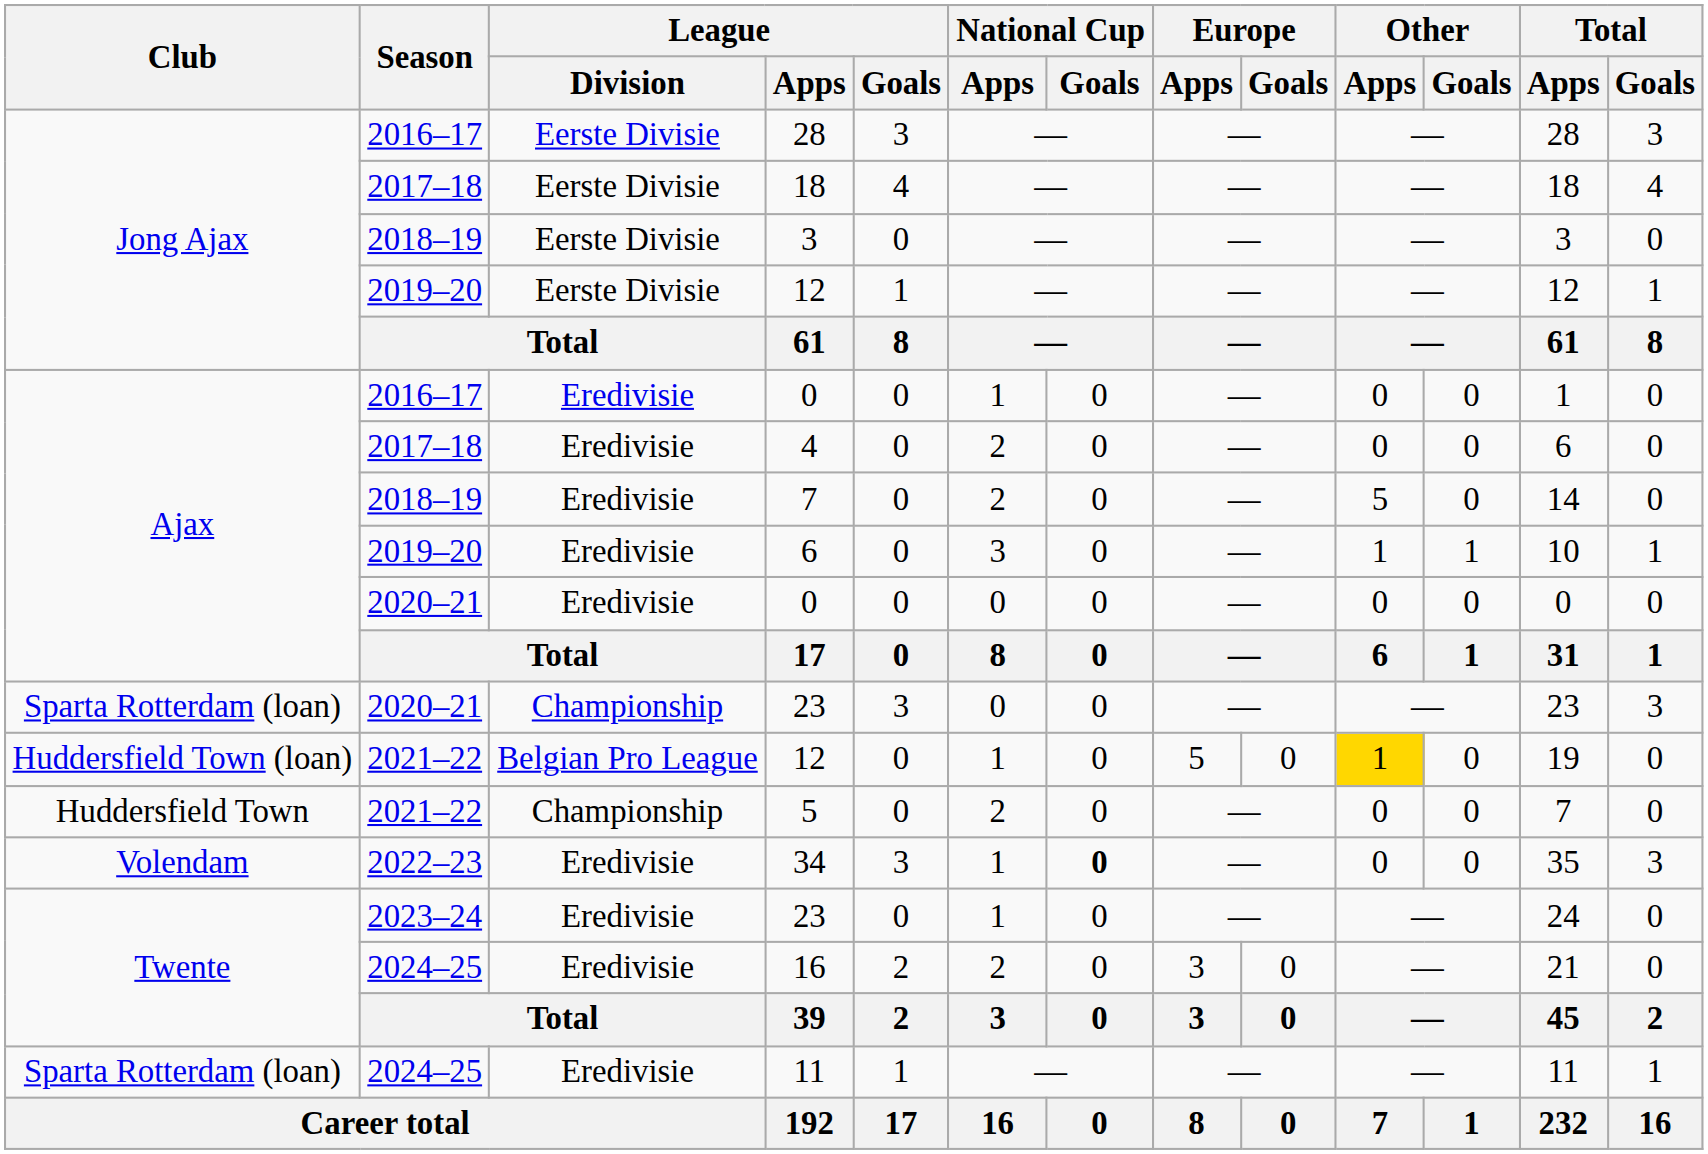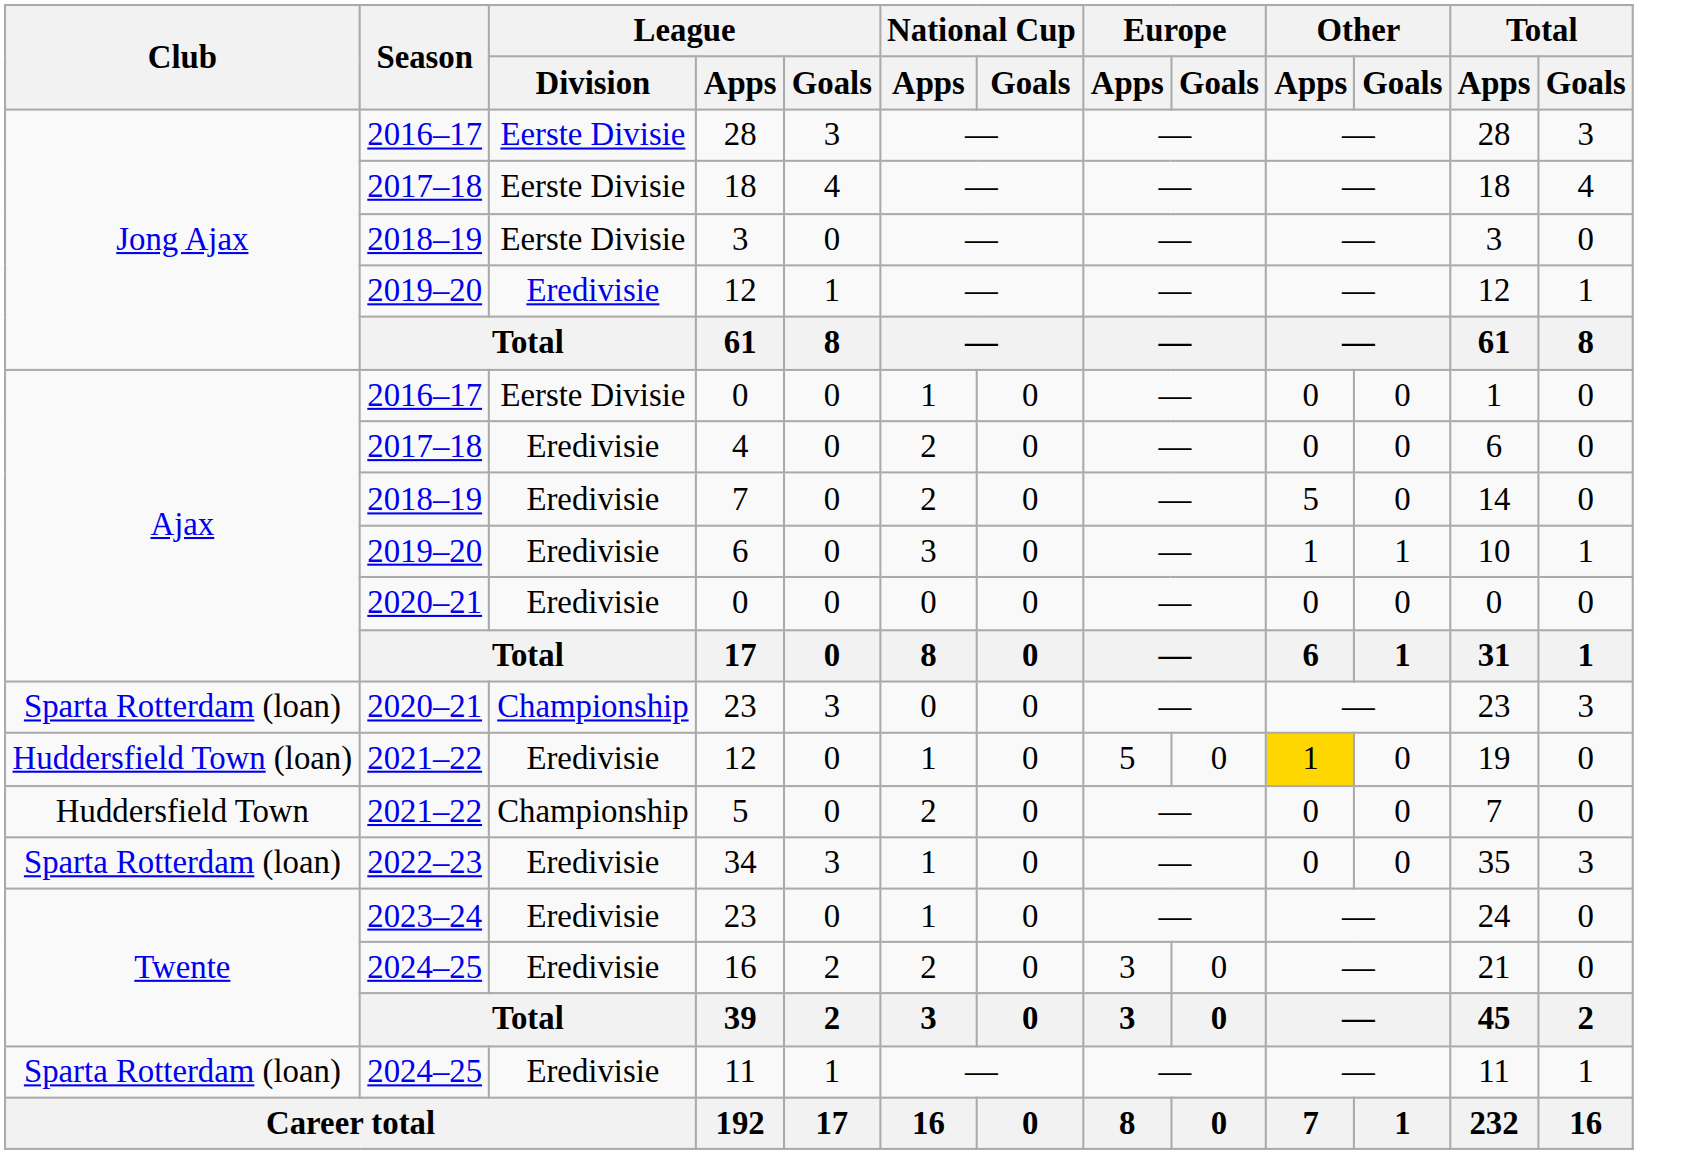 <table class="wikitable" style="text-align:center">
 <tr>
 <th rowspan="2">Club</th>
 <th rowspan="2">Season</th>
 <th colspan="3">League</th>
 <th colspan="2">National Cup</th>
 <th colspan="2">Europe</th>
 <th colspan="2">Other</th>
 <th colspan="2">Total</th>
 </tr>
 <tr>
 <th>Division</th>
 <th>Apps</th>
 <th>Goals</th>
 <th>Apps</th>
 <th>Goals</th>
 <th>Apps</th>
 <th>Goals</th>
 <th>Apps</th>
 <th>Goals</th>
 <th>Apps</th>
 <th>Goals</th>
 </tr>
 <tr>
 <td rowspan=5><a href='#'>Jong Ajax</a></td>
 <td><a href='#'>2016–17</a></td>
 <td><a href='#'>Eerste Divisie</a></td>
 <td>28</td>
 <td>3</td>
 <td colspan=2>—</td>
 <td colspan="2">—</td>
 <td colspan="2">—</td>
 <td>28</td>
 <td>3</td>
 </tr>
 <tr>
 <td><a href='#'>2017–18</a></td>
 <td>Eerste Divisie</td>
 <td>18</td>
 <td>4</td>
 <td colspan=2>—</td>
 <td colspan="2">—</td>
 <td colspan="2">—</td>
 <td>18</td>
 <td>4</td>
 </tr>
 <tr>
 <td><a href='#'>2018–19</a></td>
 <td>Eerste Divisie</td>
 <td>3</td>
 <td>0</td>
 <td colspan=2>—</td>
 <td colspan="2">—</td>
 <td colspan="2">—</td>
 <td>3</td>
 <td>0</td>
 </tr>
 <tr>
 <td><a href='#'>2019–20</a></td>
-<td>Eerste Divisie</td>
+<td><a href='#'>Eredivisie</a></td>
 <td>12</td>
 <td>1</td>
 <td colspan=2>—</td>
 <td colspan="2">—</td>
 <td colspan="2">—</td>
 <td>12</td>
 <td>1</td>
 </tr>
 <tr>
 <th colspan=2>Total</th>
 <th>61</th>
 <th>8</th>
 <th colspan=2>—</th>
 <th colspan="2">—</th>
 <th colspan="2">—</th>
 <th>61</th>
 <th>8</th>
 </tr>
 <tr>
 <td rowspan=6><a href='#'>Ajax</a></td>
 <td><a href='#'>2016–17</a></td>
-<td><a href='#'>Eredivisie</a></td>
+<td>Eerste Divisie</td>
 <td>0</td>
 <td>0</td>
 <td>1</td>
 <td>0</td>
 <td colspan="2">—</td>
 <td>0</td>
 <td>0</td>
 <td>1</td>
 <td>0</td>
 </tr>
 <tr>
 <td><a href='#'>2017–18</a></td>
 <td>Eredivisie</td>
 <td>4</td>
 <td>0</td>
 <td>2</td>
 <td>0</td>
 <td colspan="2">—</td>
 <td>0</td>
 <td>0</td>
 <td>6</td>
 <td>0</td>
 </tr>
 <tr>
 <td><a href='#'>2018–19</a></td>
 <td>Eredivisie</td>
 <td>7</td>
 <td>0</td>
 <td>2</td>
 <td>0</td>
 <td colspan="2">—</td>
 <td>5</td>
 <td>0</td>
 <td>14</td>
 <td>0</td>
 </tr>
 <tr>
 <td><a href='#'>2019–20</a></td>
 <td>Eredivisie</td>
 <td>6</td>
 <td>0</td>
 <td>3</td>
 <td>0</td>
 <td colspan="2">—</td>
 <td>1</td>
 <td>1</td>
 <td>10</td>
 <td>1</td>
 </tr>
 <tr>
 <td><a href='#'>2020–21</a></td>
 <td>Eredivisie</td>
 <td>0</td>
 <td>0</td>
 <td>0</td>
 <td>0</td>
 <td colspan="2">—</td>
 <td>0</td>
 <td>0</td>
 <td>0</td>
 <td>0</td>
 </tr>
 <tr>
 <th colspan=2>Total</th>
 <th>17</th>
 <th>0</th>
 <th>8</th>
 <th>0</th>
 <th colspan="2">—</th>
 <th>6</th>
 <th>1</th>
 <th>31</th>
 <th>1</th>
 </tr>
 <tr>
 <td><a href='#'>Sparta Rotterdam</a> (loan)</td>
 <td><a href='#'>2020–21</a></td>
 <td><a href='#'>Championship</a></td>
 <td>23</td>
 <td>3</td>
 <td>0</td>
 <td>0</td>
 <td colspan="2">—</td>
 <td colspan="2">—</td>
 <td>23</td>
 <td>3</td>
 </tr>
 <tr>
 <td><a href='#'>Huddersfield Town</a> (loan)</td>
 <td><a href='#'>2021–22</a></td>
-<td><a href='#'>Belgian Pro League</a></td>
+<td>Eredivisie</td>
 <td>12</td>
 <td>0</td>
 <td>1</td>
 <td>0</td>
 <td>5</td>
 <td>0</td>
 <td style="background: gold;">1</td>
 <td>0</td>
 <td>19</td>
 <td>0</td>
 </tr>
 <tr>
 <td>Huddersfield Town</td>
 <td><a href='#'>2021–22</a></td>
 <td>Championship</td>
 <td>5</td>
 <td>0</td>
 <td>2</td>
 <td>0</td>
 <td colspan="2">—</td>
 <td>0</td>
 <td>0</td>
 <td>7</td>
 <td>0</td>
 </tr>
 <tr>
-<td><a href='#'>Volendam</a></td>
+<td><a href='#'>Sparta Rotterdam</a> (loan)</td>
 <td><a href='#'>2022–23</a></td>
 <td>Eredivisie</td>
 <td>34</td>
 <td>3</td>
 <td>1</td>
-<td><strong>0</strong></td>
+<td>0</td>
 <td colspan="2">—</td>
 <td>0</td>
 <td>0</td>
 <td>35</td>
 <td>3</td>
 </tr>
 <tr>
 <td rowspan="3"><a href='#'>Twente</a></td>
 <td><a href='#'>2023–24</a></td>
 <td>Eredivisie</td>
 <td>23</td>
 <td>0</td>
 <td>1</td>
 <td>0</td>
 <td colspan="2">—</td>
 <td colspan="2">—</td>
 <td>24</td>
 <td>0</td>
 </tr>
 <tr>
 <td><a href='#'>2024–25</a></td>
 <td>Eredivisie</td>
 <td>16</td>
 <td>2</td>
 <td>2</td>
 <td>0</td>
 <td>3</td>
 <td>0</td>
 <td colspan="2">—</td>
 <td>21</td>
 <td>0</td>
 </tr>
 <tr>
 <th colspan="2">Total</th>
 <th>39</th>
 <th>2</th>
 <th>3</th>
 <th>0</th>
 <th>3</th>
 <th>0</th>
 <th colspan="2">—</th>
 <th>45</th>
 <th>2</th>
 </tr>
 <tr>
 <td><a href='#'>Sparta Rotterdam</a> (loan)</td>
 <td><a href='#'>2024–25</a></td>
 <td>Eredivisie</td>
 <td>11</td>
 <td>1</td>
 <td colspan="2">—</td>
 <td colspan="2">—</td>
 <td colspan="2">—</td>
 <td>11</td>
 <td>1</td>
 </tr>
 <tr>
 <th colspan="3">Career total</th>
 <th>192</th>
 <th>17</th>
 <th>16</th>
 <th>0</th>
 <th>8</th>
 <th>0</th>
 <th>7</th>
 <th>1</th>
 <th>232</th>
 <th>16</th>
 </tr>
 </table>
